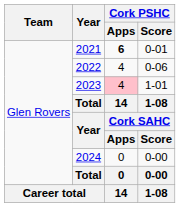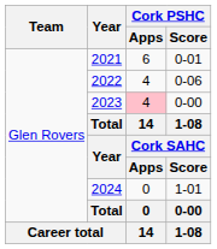 <table class="wikitable" style="text-align:center">
 <tr>
 <th rowspan="2">Team</th>
 <th rowspan="2">Year</th>
 <th colspan="2"><a href='#'>Cork PSHC</a></th>
 </tr>
 <tr>
 <th>Apps</th>
 <th>Score</th>
 </tr>
 <tr>
 <td rowspan="8"><a href='#'>Glen Rovers</a></td>
 <td><a href='#'>2021</a></td>
-<td><strong>6</strong></td>
+<td>6</td>
 <td>0-01</td>
 </tr>
 <tr>
 <td><a href='#'>2022</a></td>
 <td>4</td>
 <td>0-06</td>
 </tr>
 <tr>
 <td><a href='#'>2023</a></td>
 <td style="background: pink;">4</td>
-<td>1-01</td>
+<td>0-00</td>
 </tr>
 <tr>
 <th>Total</th>
 <th>14</th>
 <th>1-08</th>
 </tr>
 <tr>
 <th rowspan=2>Year</th>
 <th colspan=2><a href='#'>Cork SAHC</a></th>
 </tr>
 <tr>
 <th>Apps</th>
 <th>Score</th>
 </tr>
 <tr>
 <td><a href='#'>2024</a></td>
 <td>0</td>
-<td>0-00</td>
+<td>1-01</td>
 </tr>
 <tr>
 <th>Total</th>
 <th>0</th>
 <th>0-00</th>
 </tr>
 <tr>
 <th colspan="2">Career total</th>
 <th>14</th>
 <th>1-08</th>
 </tr>
 </table>
